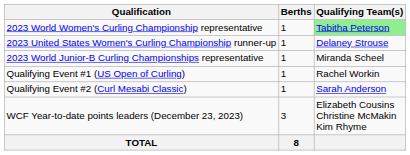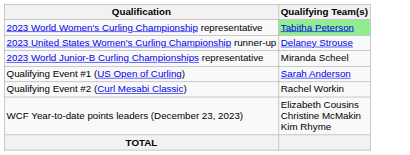 <table class="wikitable" border="1">
 <tr>
 <th scope="col">Qualification</th>
-<th scope="col">Berths</th>
 <th scope="col">Qualifying Team(s)</th>
 </tr>
 <tr>
 <td><a href='#'>2023 World Women's Curling Championship</a> representative</td>
-<td>1</td>
 <td style="background: lightgreen;"> <a href='#'>Tabitha Peterson</a></td>
 </tr>
 <tr>
 <td><a href='#'>2023 United States Women's Curling Championship</a> runner-up</td>
-<td>1</td>
 <td> <a href='#'>Delaney Strouse</a></td>
 </tr>
 <tr>
 <td><a href='#'>2023 World Junior-B Curling Championships</a> representative</td>
-<td>1</td>
 <td> Miranda Scheel</td>
 </tr>
 <tr>
 <td>Qualifying Event #1 (<a href='#'>US Open of Curling</a>)</td>
-<td>1</td>
+<td> <a href='#'>Sarah Anderson</a></td>
+</tr>
+<tr>
+<td>Qualifying Event #2 (<a href='#'>Curl Mesabi Classic</a>)</td>
 <td> Rachel Workin</td>
 </tr>
 <tr>
-<td>Qualifying Event #2 (<a href='#'>Curl Mesabi Classic</a>)</td>
-<td>1</td>
-<td> <a href='#'>Sarah Anderson</a></td>
-</tr>
-<tr>
 <td>WCF Year-to-date points leaders (December 23, 2023)</td>
-<td>3</td>
 <td> Elizabeth Cousins <br>  Christine McMakin <br>  Kim Rhyme</td>
 </tr>
 <tr>
 <th>TOTAL</th>
-<th>8</th>
 <th></th>
 </tr>
 </table>
